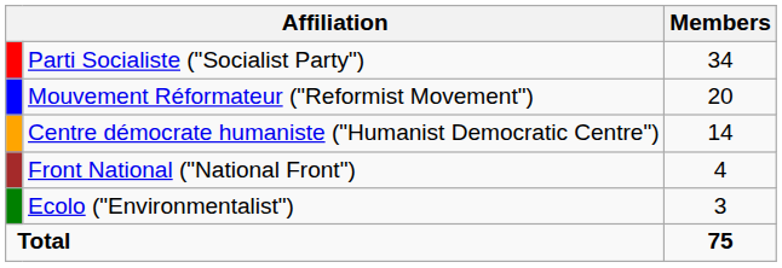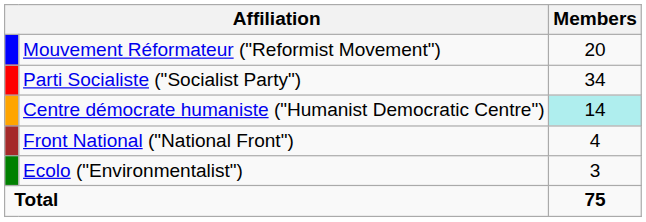 <table class="wikitable">
 <tr>
 <th colspan=2>Affiliation</th>
 <th>Members</th>
+</tr>
+<tr>
+<td bgcolor="blue"> </td>
+<td><a href='#'>Mouvement Réformateur</a> ("Reformist Movement")</td>
+<td align="center">20</td>
 </tr>
 <tr>
 <td bgcolor="red"> </td>
 <td><a href='#'>Parti Socialiste</a> ("Socialist Party")</td>
 <td align="center">34</td>
 </tr>
 <tr>
-<td bgcolor="blue"> </td>
-<td><a href='#'>Mouvement Réformateur</a> ("Reformist Movement")</td>
-<td align="center">20</td>
-</tr>
-<tr>
 <td bgcolor="orange"> </td>
 <td><a href='#'>Centre démocrate humaniste</a> ("Humanist Democratic Centre")</td>
-<td align="center">14</td>
+<td align="center" style="background: paleturquoise;">14</td>
 </tr>
 <tr>
 <td bgcolor="brown"> </td>
 <td><a href='#'>Front National</a> ("National Front")</td>
 <td align="center">4</td>
 </tr>
 <tr>
 <td bgcolor="green"> </td>
 <td><a href='#'>Ecolo</a> ("Environmentalist")</td>
 <td align="center">3</td>
 </tr>
 <tr>
 <td colspan=2 rowspan="1"> <strong>Total</strong><br></td>
 <td align="center"><strong>75</strong></td>
 </tr>
 </table>
